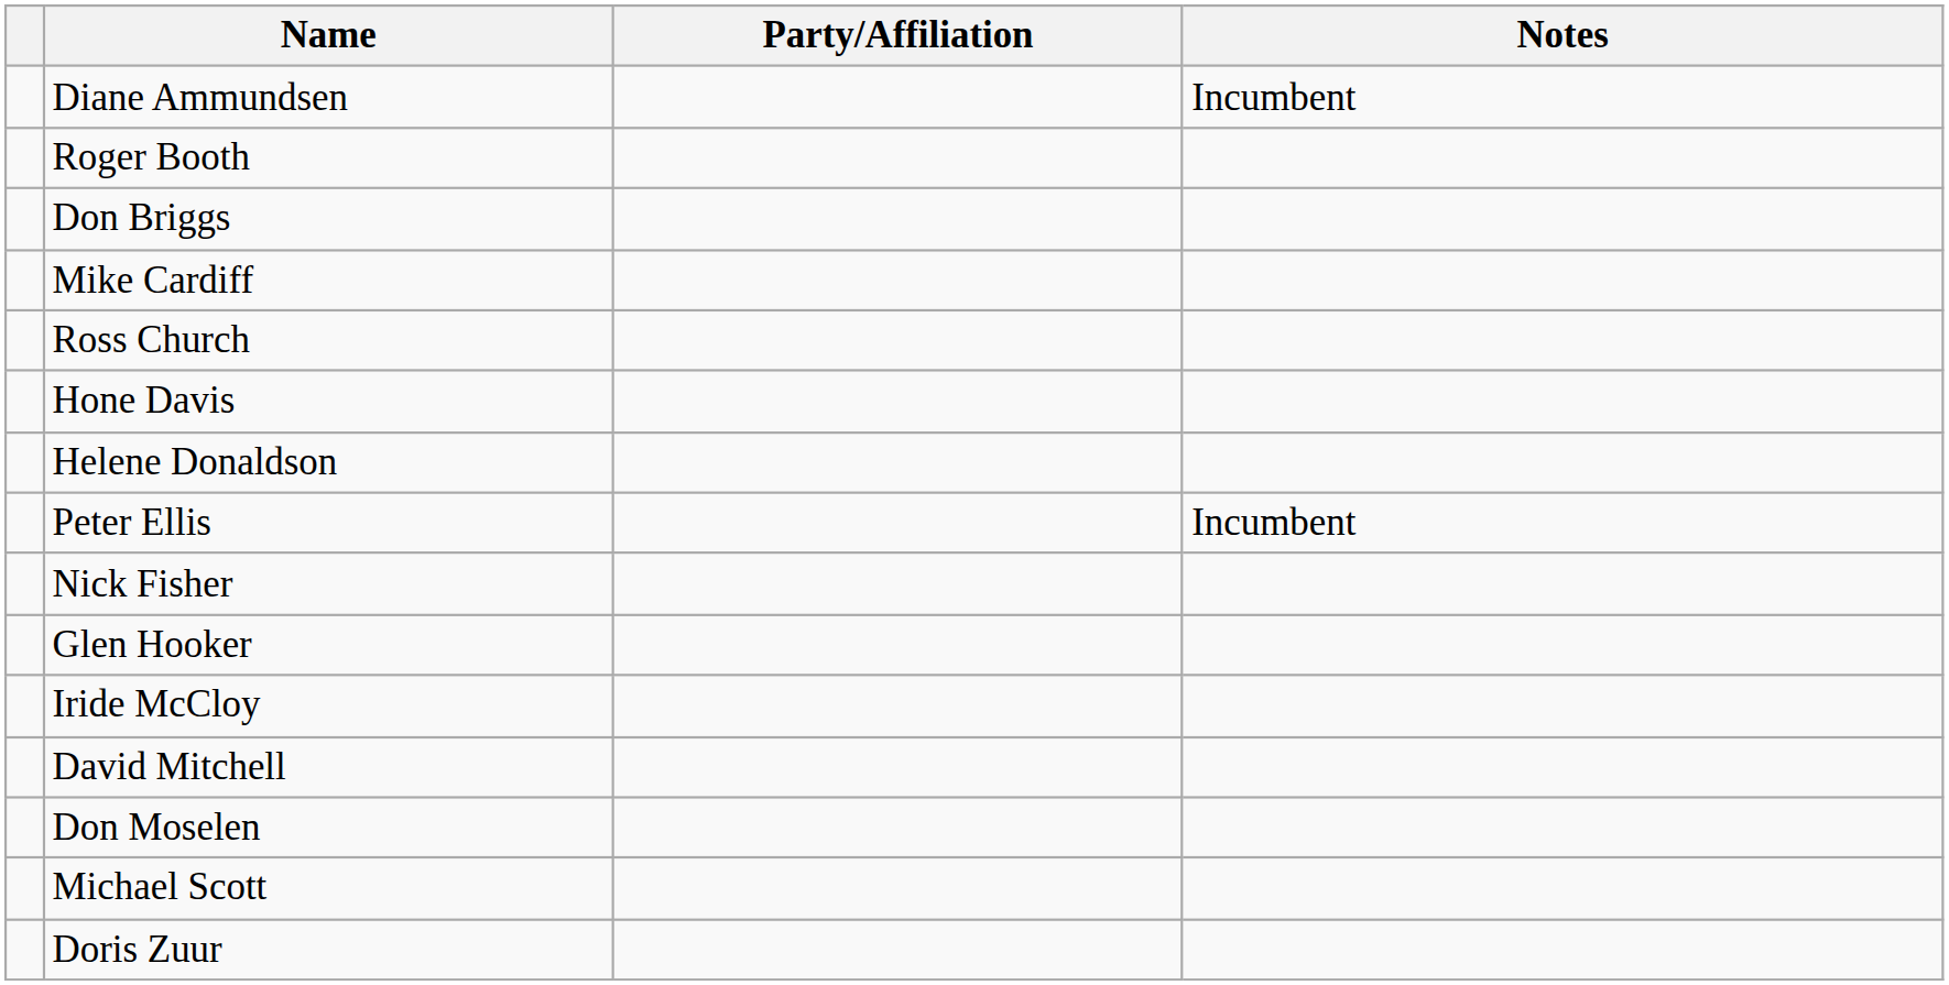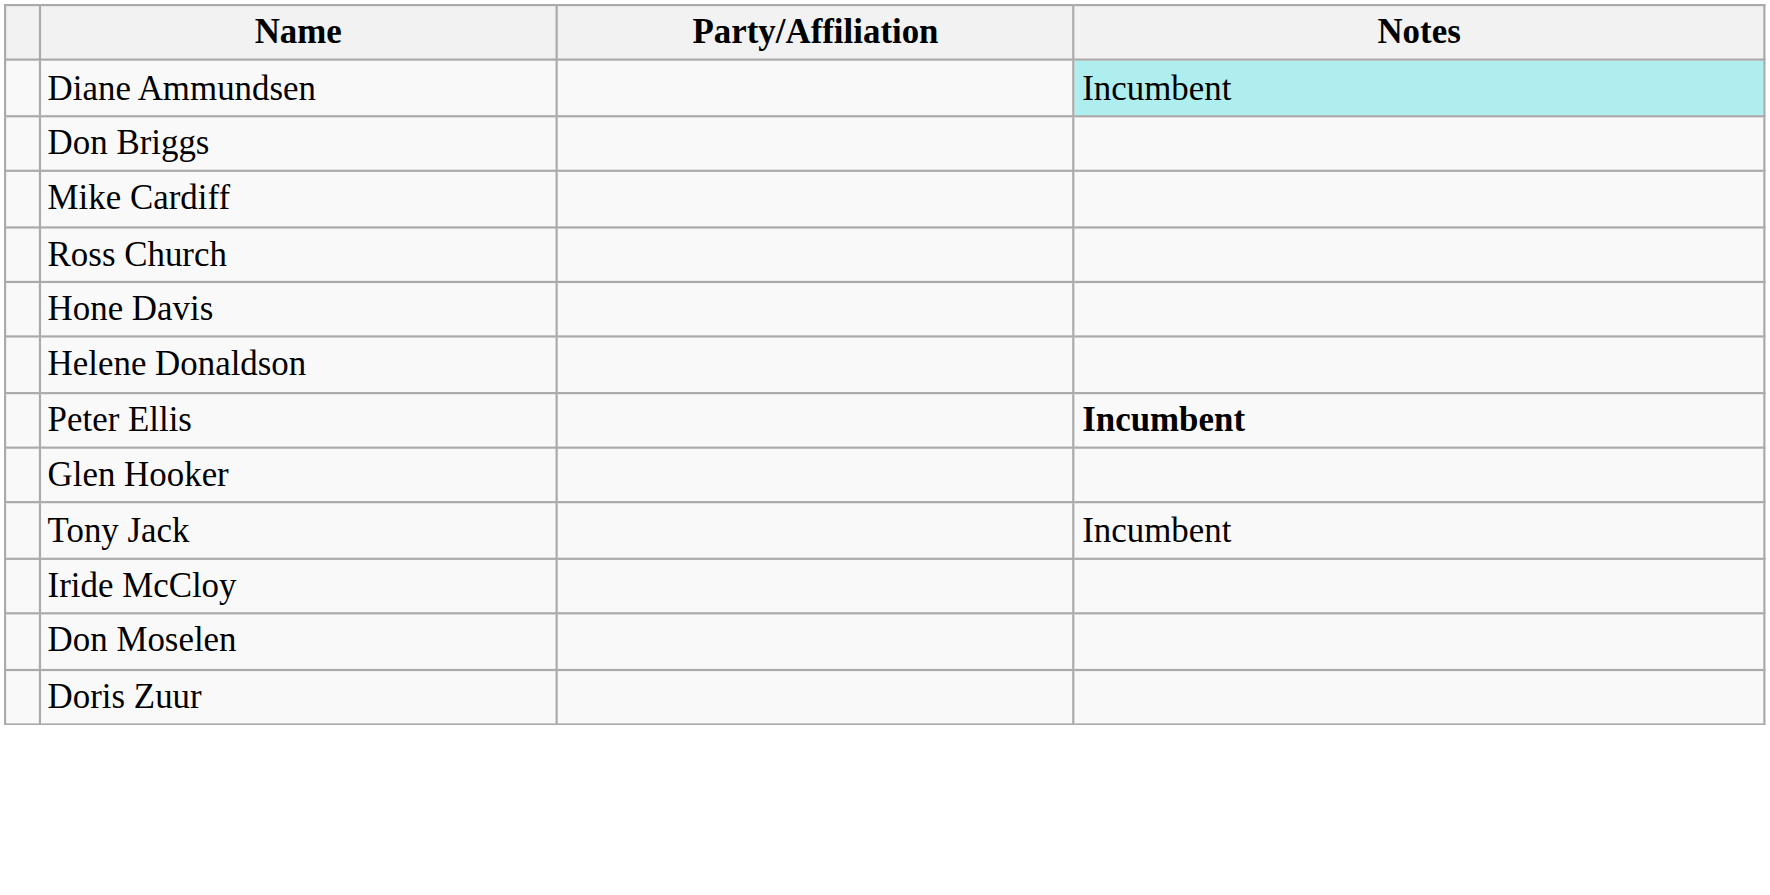 <table class="wikitable" width="51%">
 <tr>
 <th width="1%"></th>
 <th width="15%">Name</th>
 <th width="15%">Party/Affiliation</th>
 <th width="20%">Notes</th>
 </tr>
 <tr>
 <td></td>
 <td>Diane Ammundsen</td>
 <td></td>
-<td>Incumbent</td>
-</tr>
-<tr>
-<td></td>
-<td>Roger Booth</td>
-<td></td>
-<td></td>
+<td style="background: paleturquoise;">Incumbent</td>
 </tr>
 <tr>
 <td></td>
 <td>Don Briggs</td>
 <td></td>
 <td></td>
 </tr>
 <tr>
 <td></td>
 <td>Mike Cardiff</td>
 <td></td>
 <td></td>
 </tr>
 <tr>
 <td></td>
 <td>Ross Church</td>
 <td></td>
 <td></td>
 </tr>
 <tr>
 <td></td>
 <td>Hone Davis</td>
 <td></td>
 <td></td>
 </tr>
 <tr>
 <td></td>
 <td>Helene Donaldson</td>
 <td></td>
 <td></td>
 </tr>
 <tr>
 <td></td>
 <td>Peter Ellis</td>
 <td></td>
-<td>Incumbent</td>
-</tr>
-<tr>
-<td></td>
-<td>Nick Fisher</td>
-<td></td>
-<td></td>
+<td><strong>Incumbent</strong></td>
 </tr>
 <tr>
 <td></td>
 <td>Glen Hooker</td>
 <td></td>
 <td></td>
 </tr>
 <tr>
 <td></td>
-<td>Iride McCloy</td>
+<td>Tony Jack</td>
 <td></td>
-<td></td>
+<td>Incumbent</td>
 </tr>
 <tr>
 <td></td>
-<td>David Mitchell</td>
+<td>Iride McCloy</td>
 <td></td>
 <td></td>
 </tr>
 <tr>
 <td></td>
 <td>Don Moselen</td>
 <td></td>
 <td></td>
 </tr>
 <tr>
 <td></td>
-<td>Michael Scott</td>
-<td></td>
-<td></td>
-</tr>
-<tr>
-<td></td>
 <td>Doris Zuur</td>
 <td></td>
 <td></td>
 </tr>
 </table>
